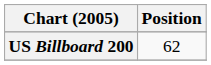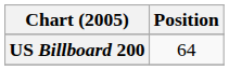 <table class="wikitable sortable plainrowheaders" style="text-align:center">
 <tr>
 <th scope="col">Chart (2005)</th>
 <th scope="col">Position</th>
 </tr>
 <tr>
 </tr>
 <tr>
 <th scope="row">US <em>Billboard</em> 200</th>
-<td>62</td>
+<td>64</td>
 </tr>
 <tr>
 </tr>
 </table>
